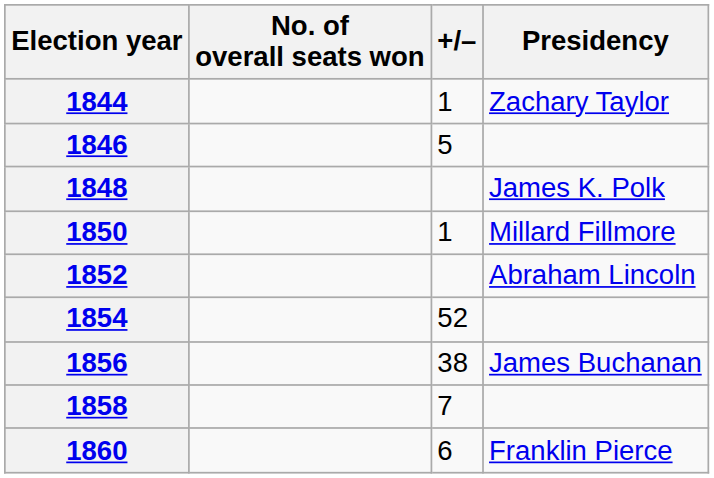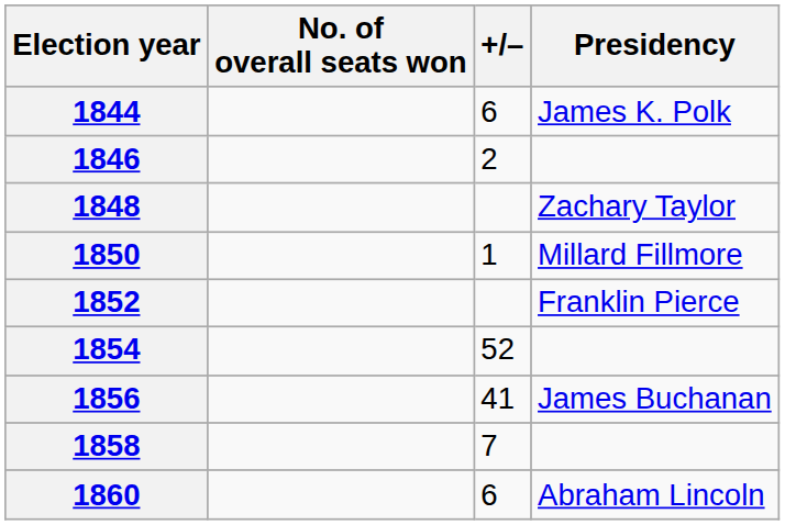 <table class=wikitable>
 <tr>
 <th>Election year</th>
 <th>No. of<br>overall seats won</th>
 <th>+/–</th>
 <th>Presidency</th>
 </tr>
 <tr>
 <th><a href='#'>1844</a></th>
 <td></td>
-<td> 1</td>
-<td><a href='#'>Zachary Taylor</a></td>
+<td> 6</td>
+<td><a href='#'>James K. Polk</a></td>
 </tr>
 <tr>
 <th><a href='#'>1846</a></th>
 <td></td>
-<td> 5</td>
+<td> 2</td>
 </tr>
 <tr>
 <th><a href='#'>1848</a></th>
 <td></td>
 <td></td>
-<td><a href='#'>James K. Polk</a></td>
+<td><a href='#'>Zachary Taylor</a></td>
 </tr>
 <tr>
 <th><a href='#'>1850</a></th>
 <td></td>
 <td> 1</td>
 <td><a href='#'>Millard Fillmore</a></td>
 </tr>
 <tr>
 <th><a href='#'>1852</a></th>
 <td></td>
 <td></td>
-<td><a href='#'>Abraham Lincoln</a></td>
+<td><a href='#'>Franklin Pierce</a></td>
 </tr>
 <tr>
 <th><a href='#'>1854</a></th>
 <td></td>
 <td> 52</td>
 </tr>
 <tr>
 <th><a href='#'>1856</a></th>
 <td></td>
-<td> 38</td>
+<td> 41</td>
 <td><a href='#'>James Buchanan</a></td>
 </tr>
 <tr>
 <th><a href='#'>1858</a></th>
 <td></td>
 <td> 7</td>
 </tr>
 <tr>
 <th><a href='#'>1860</a></th>
 <td></td>
 <td> 6</td>
-<td><a href='#'>Franklin Pierce</a></td>
+<td><a href='#'>Abraham Lincoln</a></td>
 </tr>
 </table>
